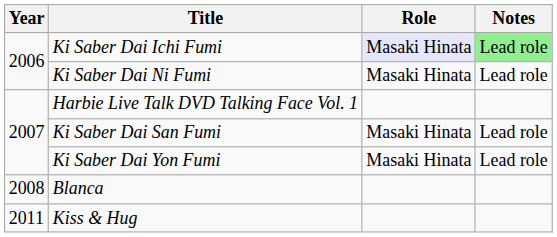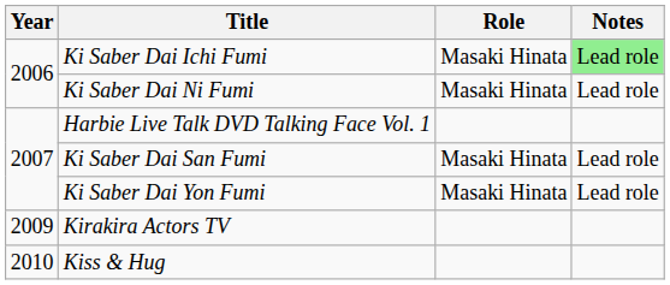 <table class="wikitable">
 <tr>
 <th>Year</th>
 <th>Title</th>
 <th>Role</th>
 <th>Notes</th>
 </tr>
 <tr>
 <td rowspan="2">2006</td>
 <td><em>Ki Saber Dai Ichi Fumi</em></td>
-<td style="background: lavender;">Masaki Hinata</td>
+<td>Masaki Hinata</td>
 <td style="background: lightgreen;">Lead role</td>
 </tr>
 <tr>
 <td><em>Ki Saber Dai Ni Fumi</em></td>
 <td>Masaki Hinata</td>
 <td>Lead role</td>
 </tr>
 <tr>
 <td rowspan="3">2007</td>
 <td><em>Harbie Live Talk DVD Talking Face Vol. 1</em></td>
 <td></td>
 <td></td>
 </tr>
 <tr>
 <td><em>Ki Saber Dai San Fumi</em></td>
 <td>Masaki Hinata</td>
 <td>Lead role</td>
 </tr>
 <tr>
 <td><em>Ki Saber Dai Yon Fumi</em></td>
 <td>Masaki Hinata</td>
 <td>Lead role</td>
 </tr>
 <tr>
-<td>2008</td>
-<td><em>Blanca</em></td>
+<td>2009</td>
+<td><em>Kirakira Actors TV</em></td>
 <td></td>
 <td></td>
 </tr>
 <tr>
-<td>2011</td>
+<td>2010</td>
 <td><em>Kiss & Hug</em></td>
 <td></td>
 <td></td>
 </tr>
 </table>
